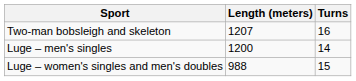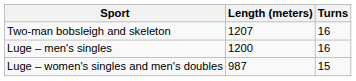 <table class="wikitable">
 <tr>
 <th>Sport</th>
 <th>Length (meters)</th>
 <th>Turns</th>
 </tr>
 <tr>
 <td>Two-man bobsleigh and skeleton</td>
 <td>1207</td>
 <td>16</td>
 </tr>
 <tr>
 <td>Luge – men's singles</td>
 <td>1200</td>
-<td>14</td>
+<td>16</td>
 </tr>
 <tr>
 <td>Luge – women's singles and men's doubles</td>
-<td>988</td>
+<td>987</td>
 <td>15</td>
 </tr>
 </table>
